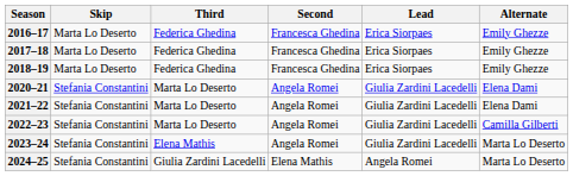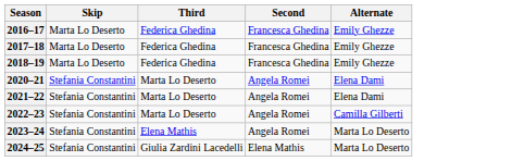 <table class="wikitable">
 <tr>
 <th scope="col">Season</th>
 <th scope="col">Skip</th>
 <th scope="col">Third</th>
 <th scope="col">Second</th>
-<th scope="col">Lead</th>
 <th scope="col">Alternate</th>
 </tr>
 <tr>
 <th scope="row">2016–17</th>
 <td>Marta Lo Deserto</td>
 <td><a href='#'>Federica Ghedina</a></td>
 <td><a href='#'>Francesca Ghedina</a></td>
-<td><a href='#'>Erica Siorpaes</a></td>
 <td><a href='#'>Emily Ghezze</a></td>
 </tr>
 <tr>
 <th scope="row">2017–18</th>
 <td>Marta Lo Deserto</td>
 <td>Federica Ghedina</td>
 <td>Francesca Ghedina</td>
-<td>Erica Siorpaes</td>
 <td>Emily Ghezze</td>
 </tr>
 <tr>
 <th scope="row">2018–19</th>
 <td>Marta Lo Deserto</td>
 <td>Federica Ghedina</td>
 <td>Francesca Ghedina</td>
-<td>Erica Siorpaes</td>
 <td>Emily Ghezze</td>
 </tr>
 <tr>
 <th scope="row">2020–21</th>
 <td><a href='#'>Stefania Constantini</a></td>
 <td>Marta Lo Deserto</td>
 <td><a href='#'>Angela Romei</a></td>
-<td><a href='#'>Giulia Zardini Lacedelli</a></td>
 <td><a href='#'>Elena Dami</a></td>
 </tr>
 <tr>
 <th scope="row">2021–22</th>
 <td>Stefania Constantini</td>
 <td>Marta Lo Deserto</td>
 <td>Angela Romei</td>
-<td>Giulia Zardini Lacedelli</td>
 <td>Elena Dami</td>
 </tr>
 <tr>
 <th scope="row">2022–23</th>
 <td>Stefania Constantini</td>
 <td>Marta Lo Deserto</td>
 <td>Angela Romei</td>
-<td>Giulia Zardini Lacedelli</td>
 <td><a href='#'>Camilla Gilberti</a></td>
 </tr>
 <tr>
 <th scope="row">2023–24</th>
 <td>Stefania Constantini</td>
 <td><a href='#'>Elena Mathis</a></td>
 <td>Angela Romei</td>
-<td>Giulia Zardini Lacedelli</td>
 <td>Marta Lo Deserto</td>
 </tr>
 <tr>
 <th scope="row">2024–25</th>
 <td>Stefania Constantini</td>
 <td>Giulia Zardini Lacedelli</td>
 <td>Elena Mathis</td>
-<td>Angela Romei</td>
 <td>Marta Lo Deserto</td>
 </tr>
 </table>
